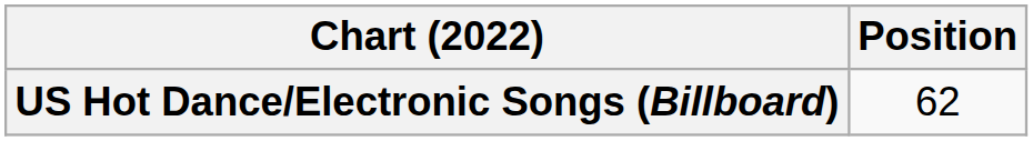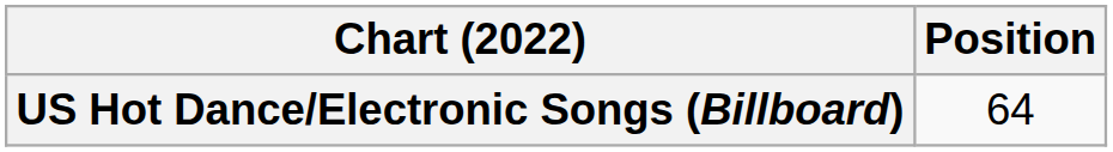 <table class="wikitable plainrowheaders" style="text-align:center">
 <tr>
 <th scope="col">Chart (2022)</th>
 <th scope="col">Position</th>
 </tr>
 <tr>
 <th scope="row">US Hot Dance/Electronic Songs (<em>Billboard</em>)</th>
-<td>62</td>
+<td>64</td>
 </tr>
 </table>
